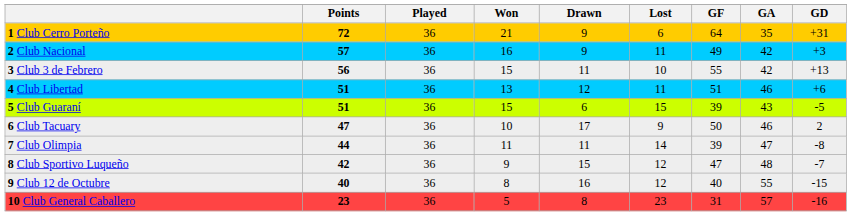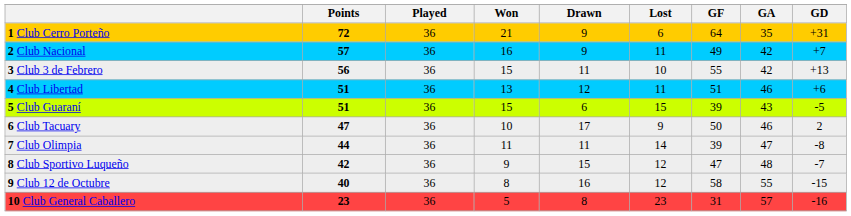 <table class="wikitable" width=90% style="margin:1em auto;">
 <tr style="background:#dddddd;">
 </tr>
 <tr style="background:#dddddd;">
 <th></th>
 <th>Points</th>
 <th>Played</th>
 <th>Won</th>
 <th>Drawn</th>
 <th>Lost</th>
 <th>GF</th>
 <th>GA</th>
 <th>GD</th>
 </tr>
 <tr align=center style="background:#ffcc00;">
 <td align=left><strong>1</strong> <a href='#'>Club Cerro Porteño</a></td>
 <td><strong>72</strong></td>
 <td>36</td>
 <td>21</td>
 <td>9</td>
 <td>6</td>
 <td>64</td>
 <td>35</td>
 <td>+31</td>
 </tr>
 <tr align=center style="background:#00ccff;">
 <td align=left><strong>2</strong> <a href='#'>Club Nacional</a></td>
 <td><strong>57</strong></td>
 <td>36</td>
 <td>16</td>
 <td>9</td>
 <td>11</td>
 <td>49</td>
 <td>42</td>
-<td>+3</td>
+<td>+7</td>
 </tr>
 <tr align=center style="background:#eeeeee;">
 <td align=left><strong>3</strong> <a href='#'>Club 3 de Febrero</a></td>
 <td><strong>56</strong></td>
 <td>36</td>
 <td>15</td>
 <td>11</td>
 <td>10</td>
 <td>55</td>
 <td>42</td>
 <td>+13</td>
 </tr>
 <tr align=center style="background:#00ccff;">
 <td align=left><strong>4</strong> <a href='#'>Club Libertad</a></td>
 <td><strong>51</strong></td>
 <td>36</td>
 <td>13</td>
 <td>12</td>
 <td>11</td>
 <td>51</td>
 <td>46</td>
 <td>+6</td>
 </tr>
 <tr align=center style="background:#ccff00;">
 <td align=left><strong>5</strong> <a href='#'>Club Guaraní</a></td>
 <td><strong>51</strong></td>
 <td>36</td>
 <td>15</td>
 <td>6</td>
 <td>15</td>
 <td>39</td>
 <td>43</td>
 <td>-5</td>
 </tr>
 <tr align=center style="background:#eeeeee;">
 <td align=left><strong>6</strong> <a href='#'>Club Tacuary</a></td>
 <td><strong>47</strong></td>
 <td>36</td>
 <td>10</td>
 <td>17</td>
 <td>9</td>
 <td>50</td>
 <td>46</td>
 <td>2</td>
 </tr>
 <tr align=center style="background:#eeeeee;">
 <td align=left><strong>7</strong> <a href='#'>Club Olimpia</a></td>
 <td><strong>44</strong></td>
 <td>36</td>
 <td>11</td>
 <td>11</td>
 <td>14</td>
 <td>39</td>
 <td>47</td>
 <td>-8</td>
 </tr>
 <tr align=center style="background:#eeeeee;">
 <td align=left><strong>8</strong> <a href='#'>Club Sportivo Luqueño</a></td>
 <td><strong>42</strong></td>
 <td>36</td>
 <td>9</td>
 <td>15</td>
 <td>12</td>
 <td>47</td>
 <td>48</td>
 <td>-7</td>
 </tr>
 <tr align=center style="background:#eeeeee;">
 <td align=left><strong>9</strong> <a href='#'>Club 12 de Octubre</a></td>
 <td><strong>40</strong></td>
 <td>36</td>
 <td>8</td>
 <td>16</td>
 <td>12</td>
-<td>40</td>
+<td>58</td>
 <td>55</td>
 <td>-15</td>
 </tr>
 <tr align=center style="background:#ff4444;">
 <td align=left><strong>10</strong> <a href='#'>Club General Caballero</a></td>
 <td><strong>23</strong></td>
 <td>36</td>
 <td>5</td>
 <td>8</td>
 <td>23</td>
 <td>31</td>
 <td>57</td>
 <td>-16</td>
 </tr>
 </table>
